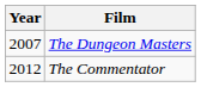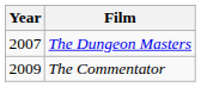 <table class="wikitable">
 <tr>
 <th>Year</th>
 <th>Film</th>
 </tr>
 <tr>
 <td>2007</td>
 <td><em><a href='#'>The Dungeon Masters</a></em></td>
 </tr>
 <tr>
-<td>2012</td>
+<td>2009</td>
 <td><em>The Commentator</em></td>
 </tr>
 </table>
